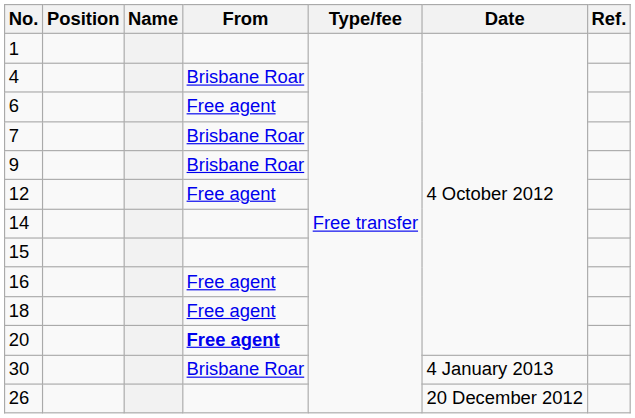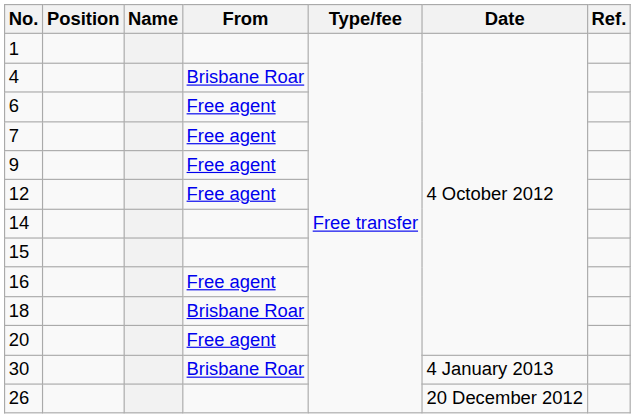 <table class="wikitable plainrowheaders sortable" style="text-align:center; text-align:left">
 <tr>
 <th>No.</th>
 <th>Position</th>
 <th>Name</th>
 <th>From</th>
 <th>Type/fee</th>
 <th>Date</th>
 <th>Ref.</th>
 </tr>
 <tr>
 <td>1</td>
 <td></td>
 <th scope="row"></th>
 <td></td>
 <td rowspan="13"><a href='#'>Free transfer</a></td>
 <td rowspan="11">4 October 2012</td>
 <td></td>
 </tr>
 <tr>
 <td>4</td>
 <td></td>
 <th scope="row"></th>
 <td><a href='#'>Brisbane Roar</a></td>
 <td></td>
 </tr>
 <tr>
 <td>6</td>
 <td></td>
 <th scope="row"></th>
 <td><a href='#'>Free agent</a></td>
 <td></td>
 </tr>
 <tr>
 <td>7</td>
 <td></td>
 <th scope="row"></th>
-<td><a href='#'>Brisbane Roar</a></td>
+<td><a href='#'>Free agent</a></td>
 <td></td>
 </tr>
 <tr>
 <td>9</td>
 <td></td>
 <th scope="row"></th>
-<td><a href='#'>Brisbane Roar</a></td>
+<td><a href='#'>Free agent</a></td>
 <td></td>
 </tr>
 <tr>
 <td>12</td>
 <td></td>
 <th scope="row"></th>
 <td><a href='#'>Free agent</a></td>
 <td></td>
 </tr>
 <tr>
 <td>14</td>
 <td></td>
 <th scope="row"></th>
 <td></td>
 <td></td>
 </tr>
 <tr>
 <td>15</td>
 <td></td>
 <th scope="row"></th>
 <td></td>
 <td></td>
 </tr>
 <tr>
 <td>16</td>
 <td></td>
 <th scope="row"></th>
 <td><a href='#'>Free agent</a></td>
 <td></td>
 </tr>
 <tr>
 <td>18</td>
 <td></td>
 <th scope="row"></th>
-<td><a href='#'>Free agent</a></td>
+<td><a href='#'>Brisbane Roar</a></td>
 <td></td>
 </tr>
 <tr>
 <td>20</td>
 <td></td>
 <th scope="row"></th>
-<td><strong><a href='#'>Free agent</a></strong></td>
+<td><a href='#'>Free agent</a></td>
 <td></td>
 </tr>
 <tr>
 <td>30</td>
 <td></td>
 <th scope="row"></th>
 <td><a href='#'>Brisbane Roar</a></td>
 <td>4 January 2013</td>
 <td></td>
 </tr>
 <tr>
 <td>26</td>
 <td></td>
 <th scope="row"></th>
 <td></td>
 <td>20 December 2012</td>
 <td></td>
 </tr>
 </table>
